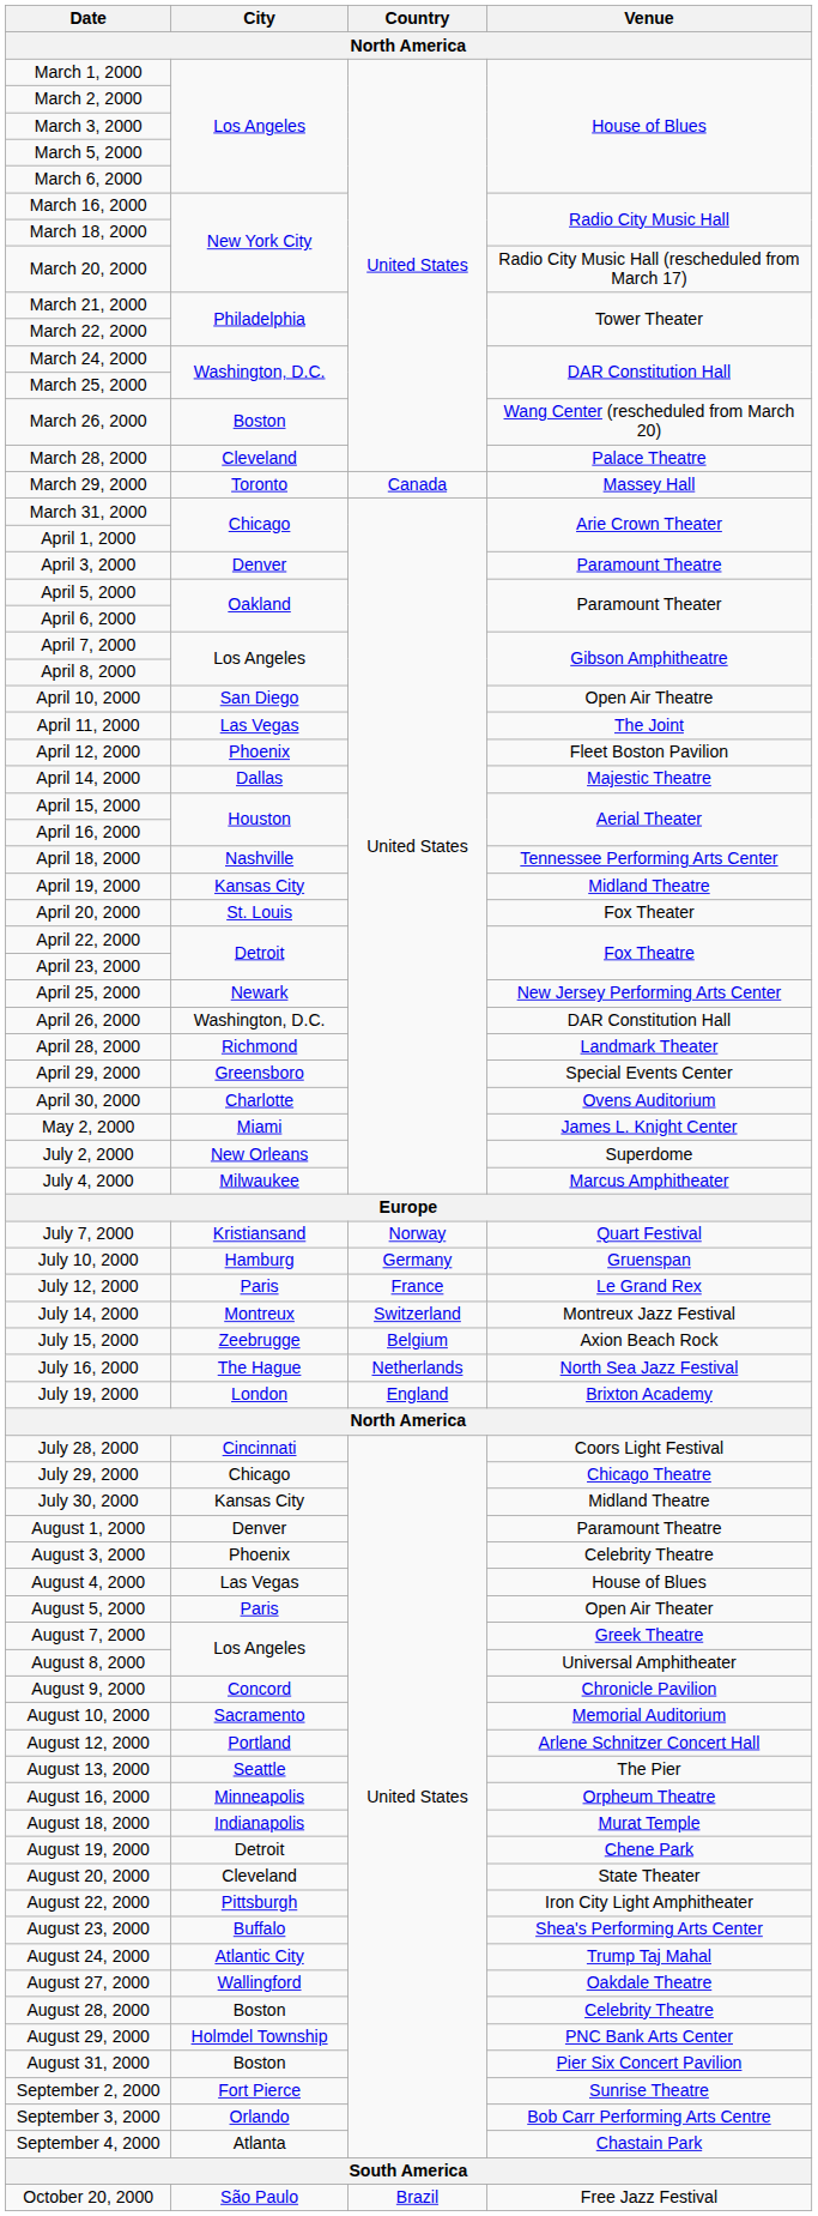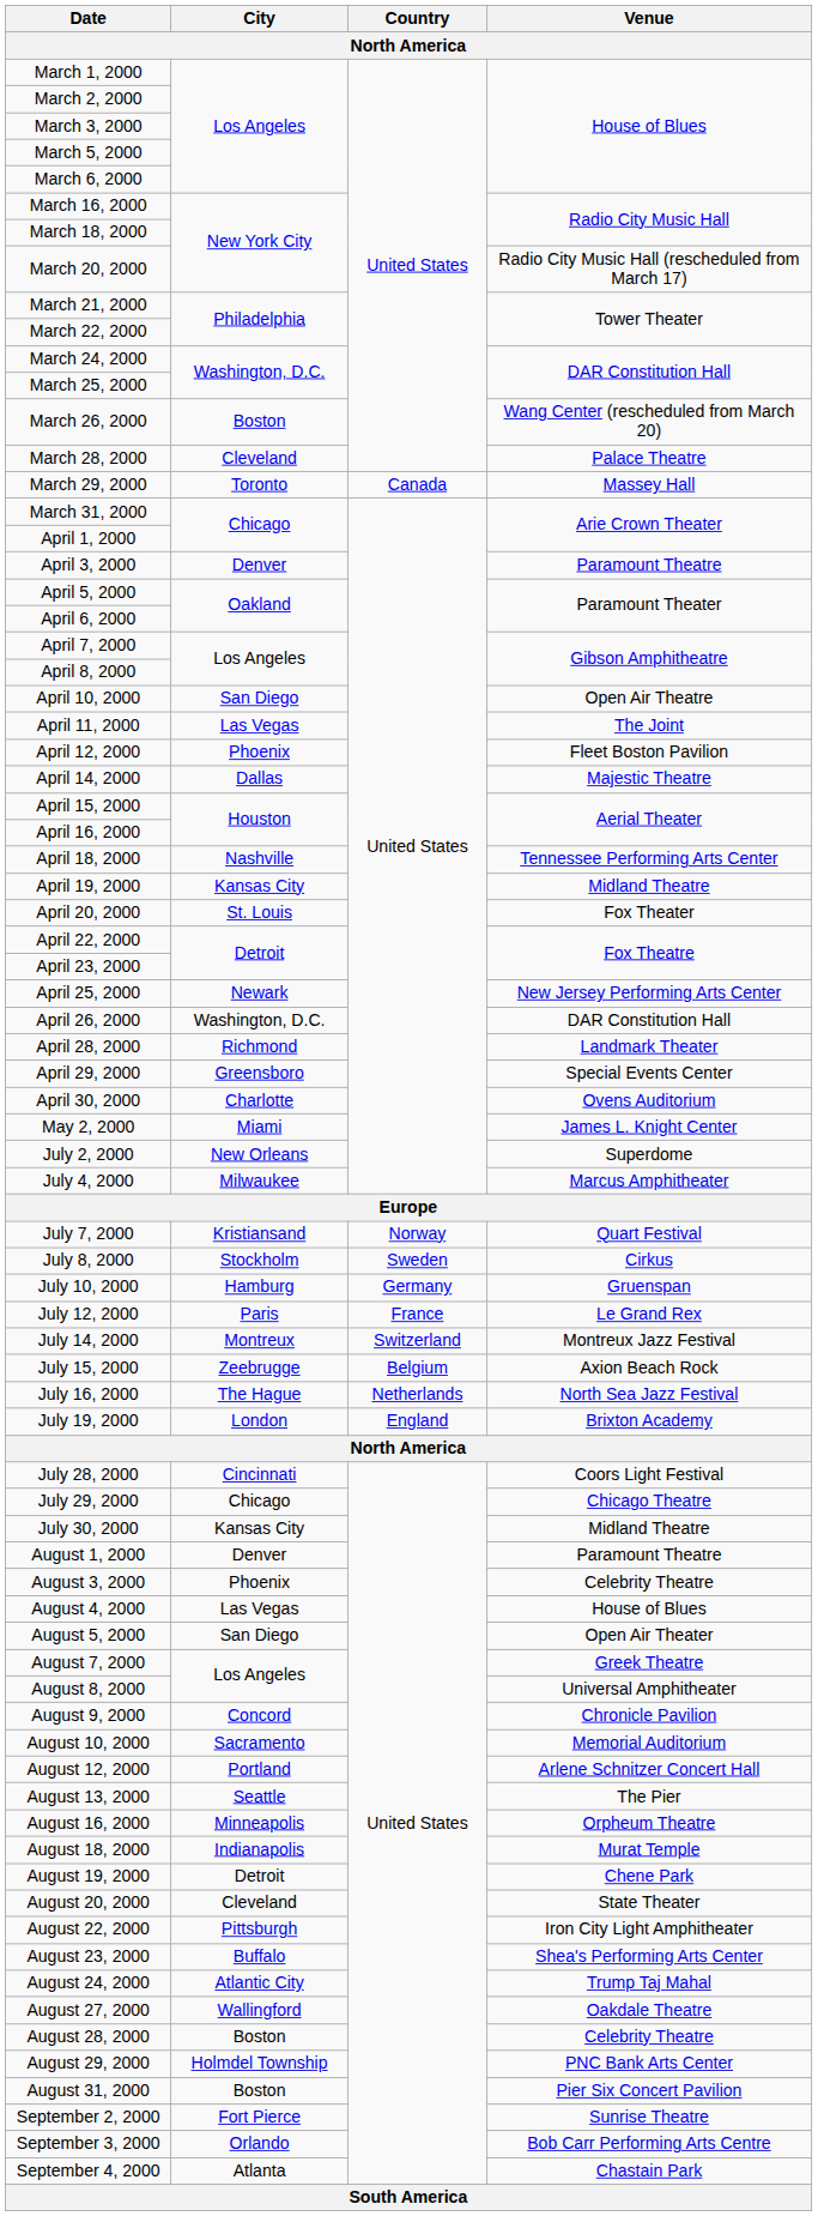 <table class="wikitable" style="text-align:center;">
 <tr>
 <th width="150">Date</th>
 <th width="160">City</th>
 <th width="125">Country</th>
 <th width="300">Venue</th>
 </tr>
 <tr>
 <th colspan="4">North America</th>
 </tr>
 <tr>
 <td>March 1, 2000</td>
 <td rowspan="5"><a href='#'>Los Angeles</a></td>
 <td rowspan="14"><a href='#'>United States</a></td>
 <td rowspan="5"><a href='#'>House of Blues</a></td>
 </tr>
 <tr>
 <td>March 2, 2000</td>
 </tr>
 <tr>
 <td>March 3, 2000</td>
 </tr>
 <tr>
 <td>March 5, 2000</td>
 </tr>
 <tr>
 <td>March 6, 2000</td>
 </tr>
 <tr>
 <td>March 16, 2000</td>
 <td rowspan="3"><a href='#'>New York City</a></td>
 <td rowspan="2"><a href='#'>Radio City Music Hall</a></td>
 </tr>
 <tr>
 <td>March 18, 2000</td>
 </tr>
 <tr>
 <td>March 20, 2000</td>
 <td>Radio City Music Hall (rescheduled from March 17)</td>
 </tr>
 <tr>
 <td>March 21, 2000</td>
 <td rowspan="2"><a href='#'>Philadelphia</a></td>
 <td rowspan="2">Tower Theater</td>
 </tr>
 <tr>
 <td>March 22, 2000</td>
 </tr>
 <tr>
 <td>March 24, 2000</td>
 <td rowspan="2"><a href='#'>Washington, D.C.</a></td>
 <td rowspan="2"><a href='#'>DAR Constitution Hall</a></td>
 </tr>
 <tr>
 <td>March 25, 2000</td>
 </tr>
 <tr>
 <td>March 26, 2000</td>
 <td><a href='#'>Boston</a></td>
 <td><a href='#'>Wang Center</a> (rescheduled from March 20)</td>
 </tr>
 <tr>
 <td>March 28, 2000</td>
 <td><a href='#'>Cleveland</a></td>
 <td><a href='#'>Palace Theatre</a></td>
 </tr>
 <tr>
 <td>March 29, 2000</td>
 <td><a href='#'>Toronto</a></td>
 <td><a href='#'>Canada</a></td>
 <td><a href='#'>Massey Hall</a></td>
 </tr>
 <tr>
 <td>March 31, 2000</td>
 <td rowspan="2"><a href='#'>Chicago</a></td>
 <td rowspan="26">United States</td>
 <td rowspan="2"><a href='#'>Arie Crown Theater</a></td>
 </tr>
 <tr>
 <td>April 1, 2000</td>
 </tr>
 <tr>
 <td>April 3, 2000</td>
 <td><a href='#'>Denver</a></td>
 <td><a href='#'>Paramount Theatre</a></td>
 </tr>
 <tr>
 <td>April 5, 2000</td>
 <td rowspan="2"><a href='#'>Oakland</a></td>
 <td rowspan="2">Paramount Theater</td>
 </tr>
 <tr>
 <td>April 6, 2000</td>
 </tr>
 <tr>
 <td>April 7, 2000</td>
 <td rowspan="2">Los Angeles</td>
 <td rowspan="2"><a href='#'>Gibson Amphitheatre</a></td>
 </tr>
 <tr>
 <td>April 8, 2000</td>
 </tr>
 <tr>
 <td>April 10, 2000</td>
 <td><a href='#'>San Diego</a></td>
 <td>Open Air Theatre</td>
 </tr>
 <tr>
 <td>April 11, 2000</td>
 <td><a href='#'>Las Vegas</a></td>
 <td><a href='#'>The Joint</a></td>
 </tr>
 <tr>
 <td>April 12, 2000</td>
 <td><a href='#'>Phoenix</a></td>
 <td>Fleet Boston Pavilion</td>
 </tr>
 <tr>
 <td>April 14, 2000</td>
 <td><a href='#'>Dallas</a></td>
 <td><a href='#'>Majestic Theatre</a></td>
 </tr>
 <tr>
 <td>April 15, 2000</td>
 <td rowspan="2"><a href='#'>Houston</a></td>
 <td rowspan="2"><a href='#'>Aerial Theater</a></td>
 </tr>
 <tr>
 <td>April 16, 2000</td>
 </tr>
 <tr>
 <td>April 18, 2000</td>
 <td><a href='#'>Nashville</a></td>
 <td><a href='#'>Tennessee Performing Arts Center</a></td>
 </tr>
 <tr>
 <td>April 19, 2000</td>
 <td><a href='#'>Kansas City</a></td>
 <td><a href='#'>Midland Theatre</a></td>
 </tr>
 <tr>
 <td>April 20, 2000</td>
 <td><a href='#'>St. Louis</a></td>
 <td>Fox Theater</td>
 </tr>
 <tr>
 <td>April 22, 2000</td>
 <td rowspan="2"><a href='#'>Detroit</a></td>
 <td rowspan="2"><a href='#'>Fox Theatre</a></td>
 </tr>
 <tr>
 <td>April 23, 2000</td>
 </tr>
 <tr>
 <td>April 25, 2000</td>
 <td><a href='#'>Newark</a></td>
 <td><a href='#'>New Jersey Performing Arts Center</a></td>
 </tr>
 <tr>
 <td>April 26, 2000</td>
 <td>Washington, D.C.</td>
 <td>DAR Constitution Hall</td>
 </tr>
 <tr>
 <td>April 28, 2000</td>
 <td><a href='#'>Richmond</a></td>
 <td><a href='#'>Landmark Theater</a></td>
 </tr>
 <tr>
 <td>April 29, 2000</td>
 <td><a href='#'>Greensboro</a></td>
 <td>Special Events Center</td>
 </tr>
 <tr>
 <td>April 30, 2000</td>
 <td><a href='#'>Charlotte</a></td>
 <td><a href='#'>Ovens Auditorium</a></td>
 </tr>
 <tr>
 <td>May 2, 2000</td>
 <td><a href='#'>Miami</a></td>
 <td><a href='#'>James L. Knight Center</a></td>
 </tr>
 <tr>
 <td>July 2, 2000</td>
 <td><a href='#'>New Orleans</a></td>
 <td>Superdome</td>
 </tr>
 <tr>
 <td>July 4, 2000</td>
 <td><a href='#'>Milwaukee</a></td>
 <td><a href='#'>Marcus Amphitheater</a></td>
 </tr>
 <tr>
 <th colspan="4">Europe</th>
 </tr>
 <tr>
 <td>July 7, 2000</td>
 <td><a href='#'>Kristiansand</a></td>
 <td><a href='#'>Norway</a></td>
 <td><a href='#'>Quart Festival</a></td>
 </tr>
 <tr>
+<td>July 8, 2000</td>
+<td><a href='#'>Stockholm</a></td>
+<td><a href='#'>Sweden</a></td>
+<td><a href='#'>Cirkus</a></td>
+</tr>
+<tr>
 <td>July 10, 2000</td>
 <td><a href='#'>Hamburg</a></td>
 <td><a href='#'>Germany</a></td>
 <td><a href='#'>Gruenspan</a></td>
 </tr>
 <tr>
 <td>July 12, 2000</td>
 <td><a href='#'>Paris</a></td>
 <td><a href='#'>France</a></td>
 <td><a href='#'>Le Grand Rex</a></td>
 </tr>
 <tr>
 <td>July 14, 2000</td>
 <td><a href='#'>Montreux</a></td>
 <td><a href='#'>Switzerland</a></td>
 <td>Montreux Jazz Festival</td>
 </tr>
 <tr>
 <td>July 15, 2000</td>
 <td><a href='#'>Zeebrugge</a></td>
 <td><a href='#'>Belgium</a></td>
 <td>Axion Beach Rock</td>
 </tr>
 <tr>
 <td>July 16, 2000</td>
 <td><a href='#'>The Hague</a></td>
 <td><a href='#'>Netherlands</a></td>
 <td><a href='#'>North Sea Jazz Festival</a></td>
 </tr>
 <tr>
 <td>July 19, 2000</td>
 <td><a href='#'>London</a></td>
 <td><a href='#'>England</a></td>
 <td><a href='#'>Brixton Academy</a></td>
 </tr>
 <tr>
 <th colspan="4">North America</th>
 </tr>
 <tr>
 <td>July 28, 2000</td>
 <td><a href='#'>Cincinnati</a></td>
 <td rowspan="27">United States</td>
 <td>Coors Light Festival</td>
 </tr>
 <tr>
 <td>July 29, 2000</td>
 <td>Chicago</td>
 <td><a href='#'>Chicago Theatre</a></td>
 </tr>
 <tr>
 <td>July 30, 2000</td>
 <td>Kansas City</td>
 <td>Midland Theatre</td>
 </tr>
 <tr>
 <td>August 1, 2000</td>
 <td>Denver</td>
 <td>Paramount Theatre</td>
 </tr>
 <tr>
 <td>August 3, 2000</td>
 <td>Phoenix</td>
 <td>Celebrity Theatre</td>
 </tr>
 <tr>
 <td>August 4, 2000</td>
 <td>Las Vegas</td>
 <td>House of Blues</td>
 </tr>
 <tr>
 <td>August 5, 2000</td>
-<td><a href='#'>Paris</a></td>
+<td>San Diego</td>
 <td>Open Air Theater</td>
 </tr>
 <tr>
 <td>August 7, 2000</td>
 <td rowspan="2">Los Angeles</td>
 <td><a href='#'>Greek Theatre</a></td>
 </tr>
 <tr>
 <td>August 8, 2000</td>
 <td>Universal Amphitheater</td>
 </tr>
 <tr>
 <td>August 9, 2000</td>
 <td><a href='#'>Concord</a></td>
 <td><a href='#'>Chronicle Pavilion</a></td>
 </tr>
 <tr>
 <td>August 10, 2000</td>
 <td><a href='#'>Sacramento</a></td>
 <td><a href='#'>Memorial Auditorium</a></td>
 </tr>
 <tr>
 <td>August 12, 2000</td>
 <td><a href='#'>Portland</a></td>
 <td><a href='#'>Arlene Schnitzer Concert Hall</a></td>
 </tr>
 <tr>
 <td>August 13, 2000</td>
 <td><a href='#'>Seattle</a></td>
 <td>The Pier</td>
 </tr>
 <tr>
 <td>August 16, 2000</td>
 <td><a href='#'>Minneapolis</a></td>
 <td><a href='#'>Orpheum Theatre</a></td>
 </tr>
 <tr>
 <td>August 18, 2000</td>
 <td><a href='#'>Indianapolis</a></td>
 <td><a href='#'>Murat Temple</a></td>
 </tr>
 <tr>
 <td>August 19, 2000</td>
 <td>Detroit</td>
 <td><a href='#'>Chene Park</a></td>
 </tr>
 <tr>
 <td>August 20, 2000</td>
 <td>Cleveland</td>
 <td>State Theater</td>
 </tr>
 <tr>
 <td>August 22, 2000</td>
 <td><a href='#'>Pittsburgh</a></td>
 <td>Iron City Light Amphitheater</td>
 </tr>
 <tr>
 <td>August 23, 2000</td>
 <td><a href='#'>Buffalo</a></td>
 <td><a href='#'>Shea's Performing Arts Center</a></td>
 </tr>
 <tr>
 <td>August 24, 2000</td>
 <td><a href='#'>Atlantic City</a></td>
 <td><a href='#'>Trump Taj Mahal</a></td>
 </tr>
 <tr>
 <td>August 27, 2000</td>
 <td><a href='#'>Wallingford</a></td>
 <td><a href='#'>Oakdale Theatre</a></td>
 </tr>
 <tr>
 <td>August 28, 2000</td>
 <td>Boston</td>
 <td><a href='#'>Celebrity Theatre</a></td>
 </tr>
 <tr>
 <td>August 29, 2000</td>
 <td><a href='#'>Holmdel Township</a></td>
 <td><a href='#'>PNC Bank Arts Center</a></td>
 </tr>
 <tr>
 <td>August 31, 2000</td>
 <td>Boston</td>
 <td><a href='#'>Pier Six Concert Pavilion</a></td>
 </tr>
 <tr>
 <td>September 2, 2000</td>
 <td><a href='#'>Fort Pierce</a></td>
 <td><a href='#'>Sunrise Theatre</a></td>
 </tr>
 <tr>
 <td>September 3, 2000</td>
 <td><a href='#'>Orlando</a></td>
 <td><a href='#'>Bob Carr Performing Arts Centre</a></td>
 </tr>
 <tr>
 <td>September 4, 2000</td>
 <td>Atlanta</td>
 <td><a href='#'>Chastain Park</a></td>
 </tr>
 <tr>
 <th colspan="4">South America</th>
 </tr>
-<tr>
-<td>October 20, 2000</td>
-<td><a href='#'>São Paulo</a></td>
-<td><a href='#'>Brazil</a></td>
-<td>Free Jazz Festival</td>
-</tr>
 </table>
